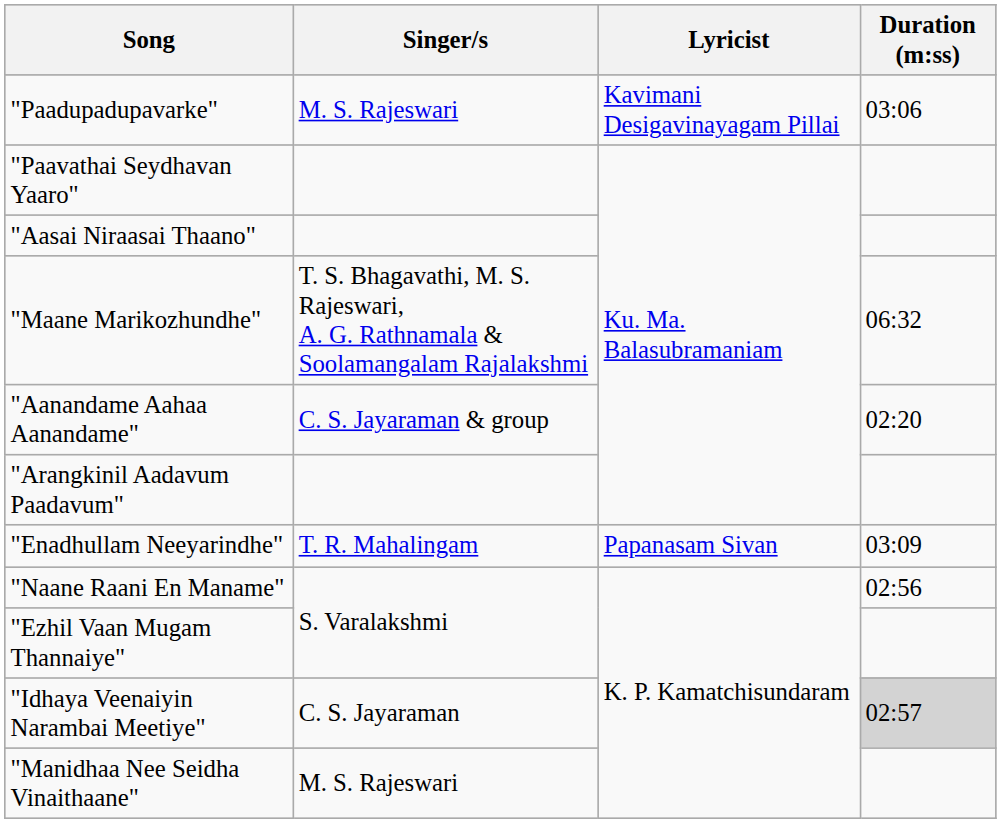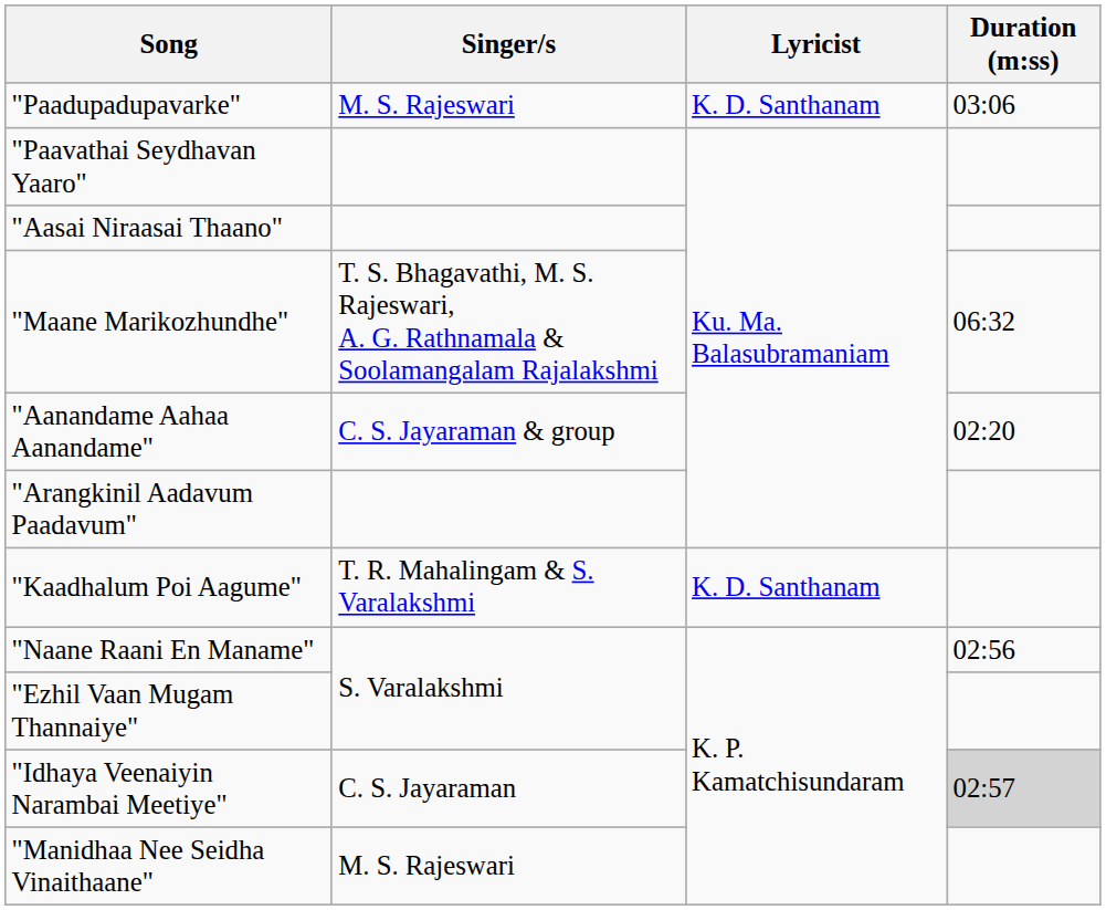 <table class="wikitable" style="font-size:95%;">
 <tr>
 <th>Song</th>
 <th>Singer/s</th>
 <th>Lyricist</th>
 <th>Duration (m:ss)</th>
 </tr>
 <tr>
 <td>"Paadupadupavarke"</td>
 <td><a href='#'>M. S. Rajeswari</a></td>
-<td><a href='#'>Kavimani Desigavinayagam Pillai</a></td>
+<td><a href='#'>K. D. Santhanam</a></td>
 <td>03:06</td>
 </tr>
 <tr>
 <td>"Paavathai Seydhavan Yaaro"</td>
 <td></td>
 <td rowspan=5><a href='#'>Ku. Ma. Balasubramaniam</a></td>
 <td></td>
 </tr>
 <tr>
 <td>"Aasai Niraasai Thaano"</td>
 <td></td>
 <td></td>
 </tr>
 <tr>
 <td>"Maane Marikozhundhe"</td>
 <td>T. S. Bhagavathi, M. S. Rajeswari,<br><a href='#'>A. G. Rathnamala</a> & <a href='#'>Soolamangalam Rajalakshmi</a></td>
 <td>06:32</td>
 </tr>
 <tr>
 <td>"Aanandame Aahaa Aanandame"</td>
 <td><a href='#'>C. S. Jayaraman</a> & group</td>
 <td>02:20</td>
 </tr>
 <tr>
 <td>"Arangkinil Aadavum Paadavum"</td>
 <td></td>
 <td></td>
 </tr>
 <tr>
-<td>"Enadhullam Neeyarindhe"</td>
-<td><a href='#'>T. R. Mahalingam</a></td>
-<td><a href='#'>Papanasam Sivan</a></td>
-<td>03:09</td>
+<td>"Kaadhalum Poi Aagume"</td>
+<td>T. R. Mahalingam & <a href='#'>S. Varalakshmi</a></td>
+<td><a href='#'>K. D. Santhanam</a></td>
+<td></td>
 </tr>
 <tr>
 <td>"Naane Raani En Maname"</td>
 <td rowspan=2>S. Varalakshmi</td>
 <td rowspan=4>K. P. Kamatchisundaram</td>
 <td>02:56</td>
 </tr>
 <tr>
 <td>"Ezhil Vaan Mugam Thannaiye"</td>
 <td></td>
 </tr>
 <tr>
 <td>"Idhaya Veenaiyin Narambai Meetiye"</td>
 <td>C. S. Jayaraman</td>
 <td style="background: lightgrey;">02:57</td>
 </tr>
 <tr>
 <td>"Manidhaa Nee Seidha Vinaithaane"</td>
 <td>M. S. Rajeswari</td>
 <td></td>
 </tr>
 </table>
